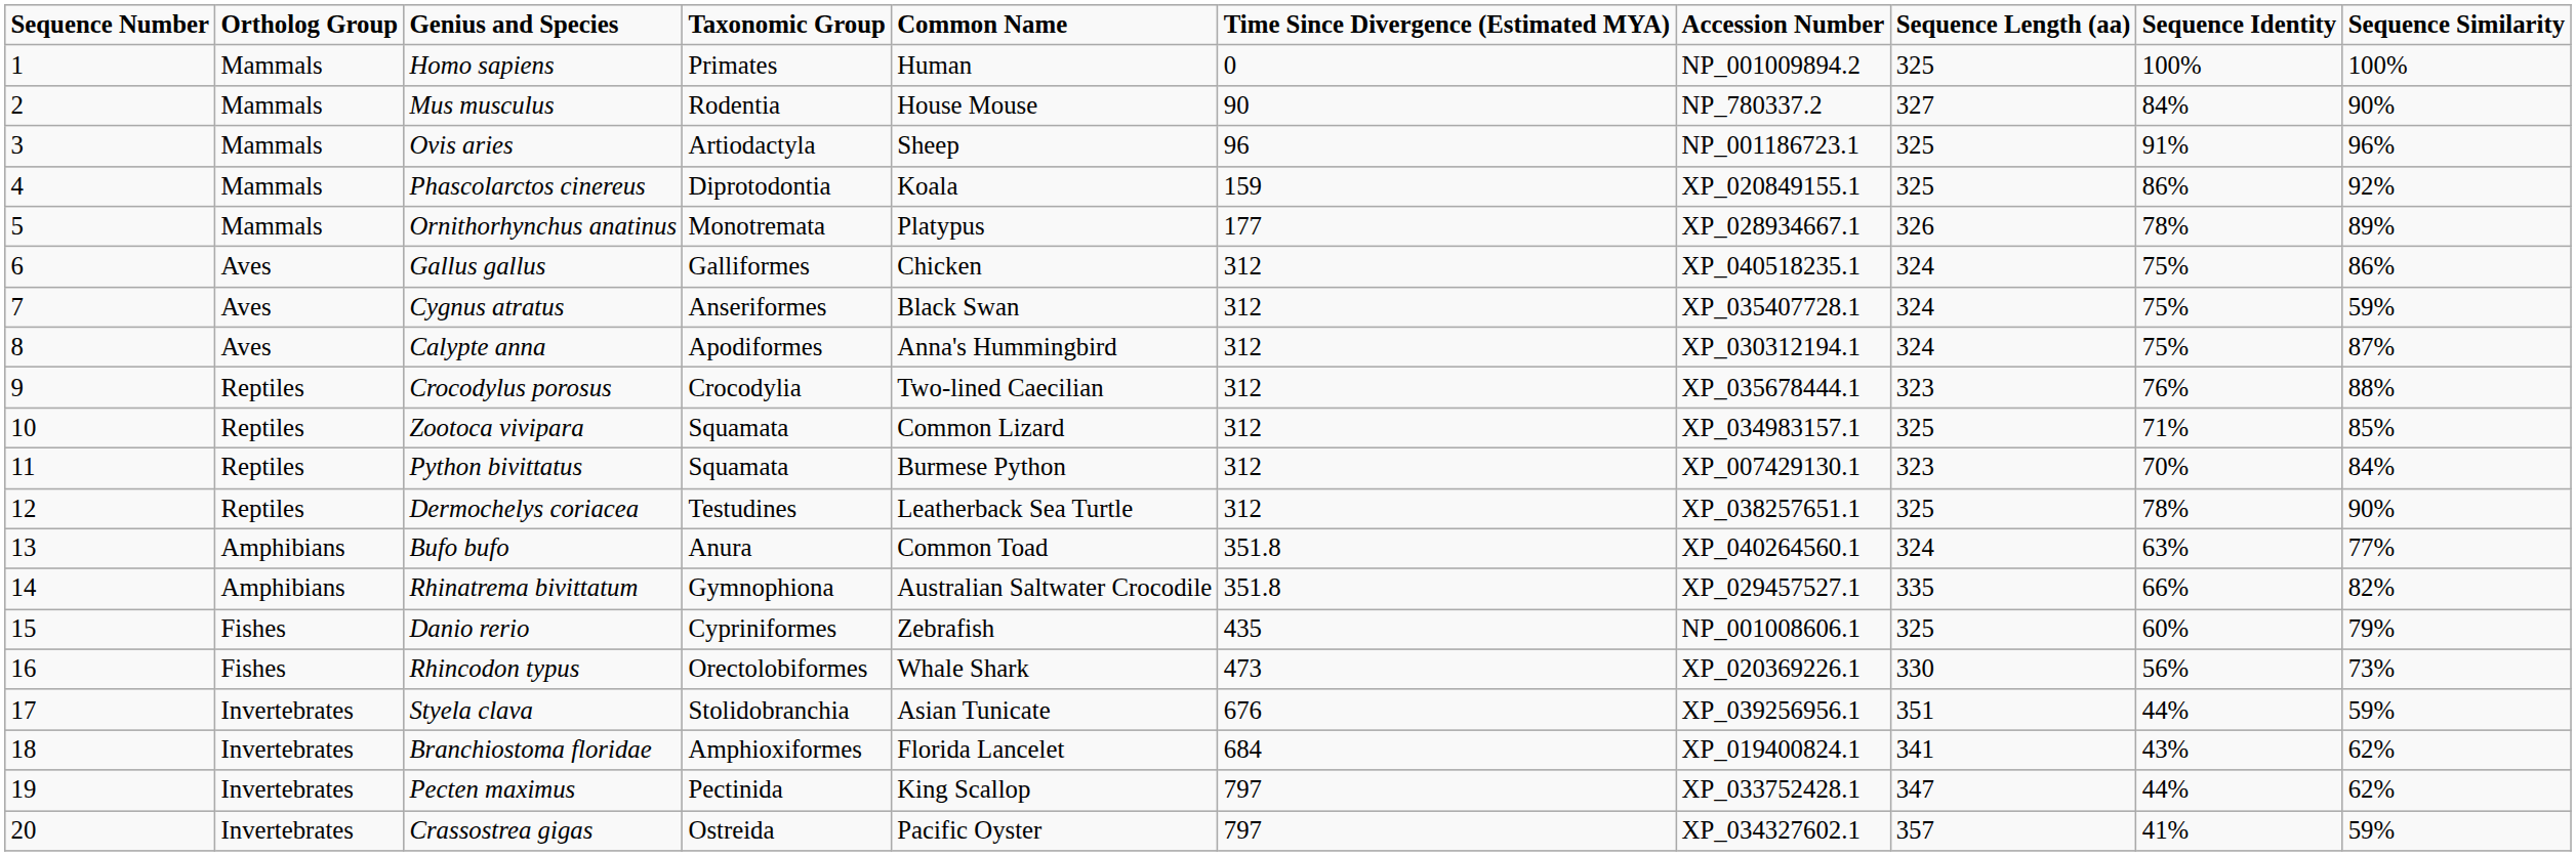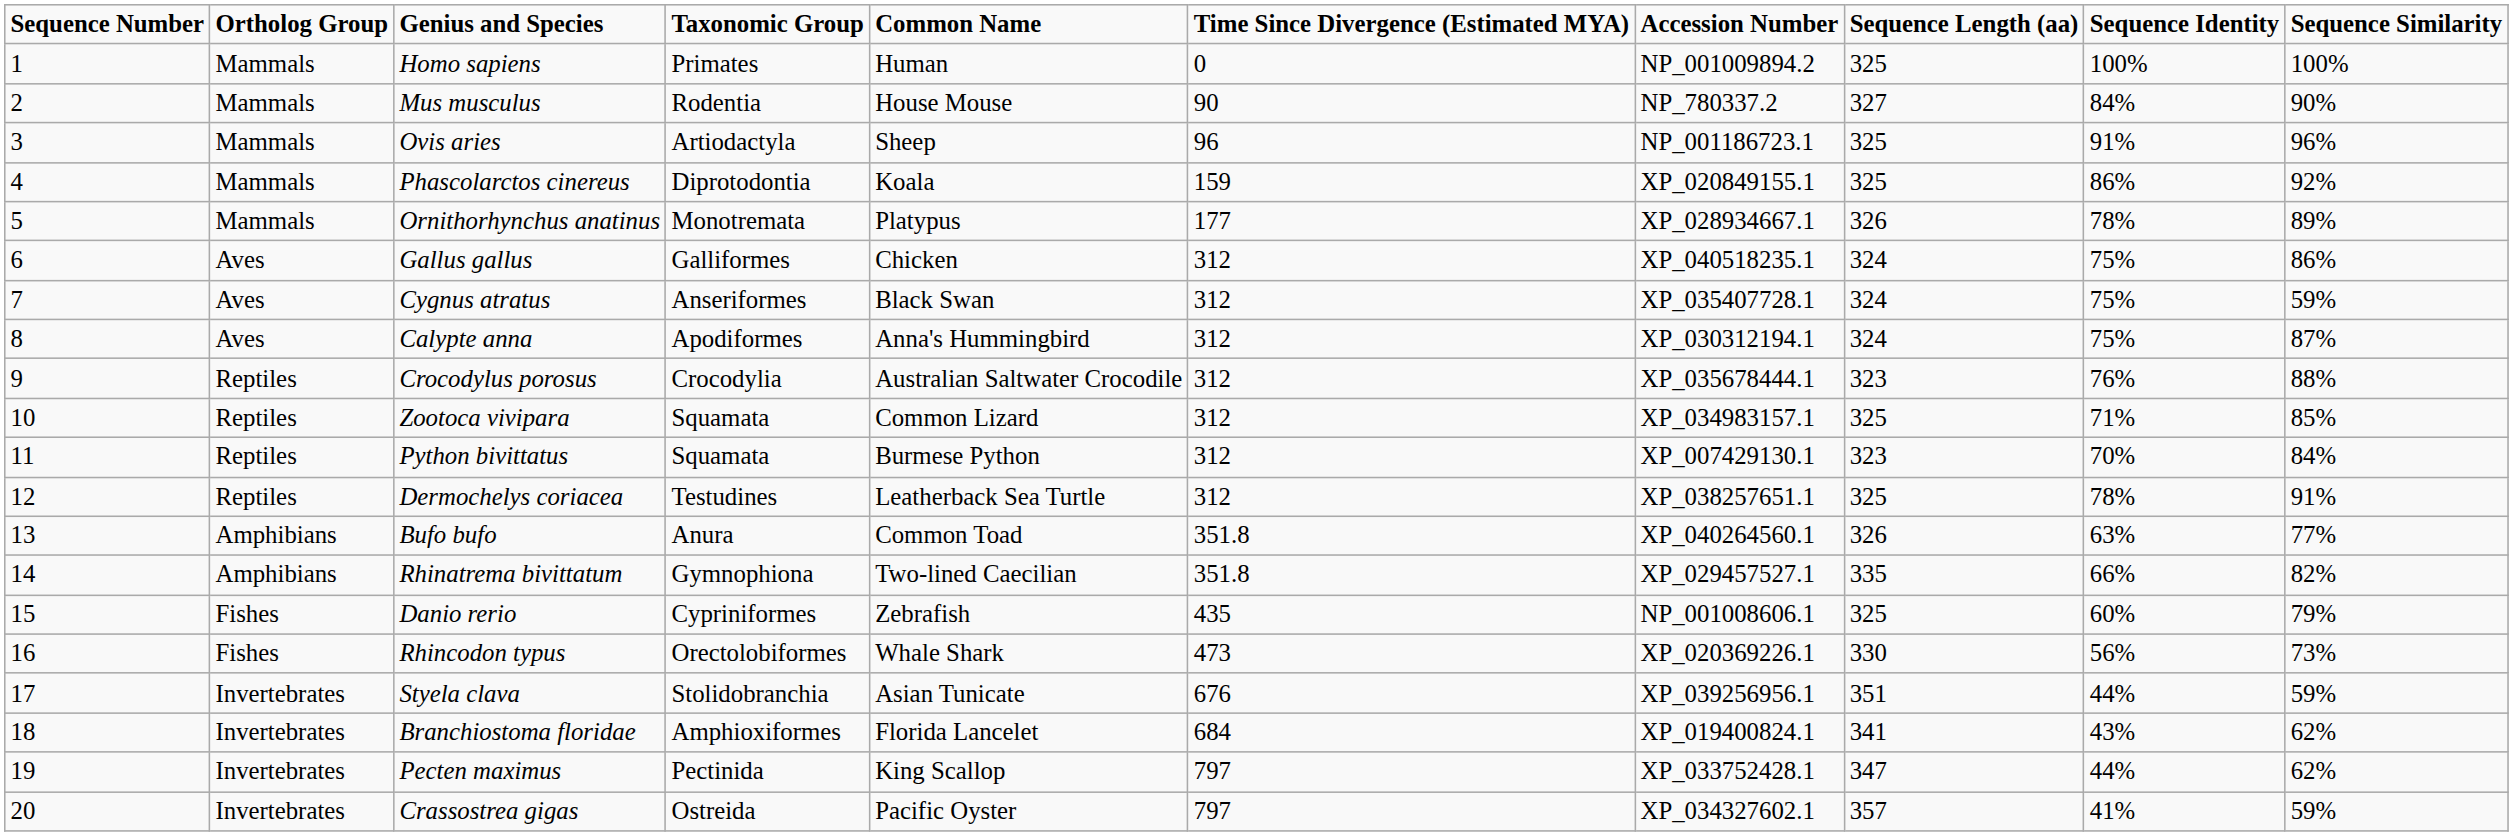 <table class="wikitable sortable mw-collapsible">
 <tr>
 <td><strong>Sequence Number</strong></td>
 <td><strong>Ortholog Group</strong></td>
 <td><strong>Genius and Species</strong></td>
 <td><strong>Taxonomic Group</strong></td>
 <td><strong>Common Name</strong></td>
 <td><strong>Time Since Divergence (Estimated MYA)</strong></td>
 <td><strong>Accession Number</strong></td>
 <td><strong>Sequence Length (aa)</strong></td>
 <td><strong>Sequence Identity</strong></td>
 <td><strong>Sequence Similarity</strong></td>
 </tr>
 <tr>
 <td>1</td>
 <td>Mammals</td>
 <td><em>Homo sapiens</em></td>
 <td>Primates</td>
 <td>Human</td>
 <td>0</td>
 <td>NP_001009894.2</td>
 <td>325</td>
 <td>100%</td>
 <td>100%</td>
 </tr>
 <tr>
 <td>2</td>
 <td>Mammals</td>
 <td><em>Mus musculus</em></td>
 <td>Rodentia</td>
 <td>House Mouse</td>
 <td>90</td>
 <td>NP_780337.2</td>
 <td>327</td>
 <td>84%</td>
 <td>90%</td>
 </tr>
 <tr>
 <td>3</td>
 <td>Mammals</td>
 <td><em>Ovis aries</em></td>
 <td>Artiodactyla</td>
 <td>Sheep</td>
 <td>96</td>
 <td>NP_001186723.1</td>
 <td>325</td>
 <td>91%</td>
 <td>96%</td>
 </tr>
 <tr>
 <td>4</td>
 <td>Mammals</td>
 <td><em>Phascolarctos cinereus</em></td>
 <td>Diprotodontia</td>
 <td>Koala</td>
 <td>159</td>
 <td>XP_020849155.1</td>
 <td>325</td>
 <td>86%</td>
 <td>92%</td>
 </tr>
 <tr>
 <td>5</td>
 <td>Mammals</td>
 <td><em>Ornithorhynchus anatinus</em></td>
 <td>Monotremata</td>
 <td>Platypus</td>
 <td>177</td>
 <td>XP_028934667.1</td>
 <td>326</td>
 <td>78%</td>
 <td>89%</td>
 </tr>
 <tr>
 <td>6</td>
 <td>Aves</td>
 <td><em>Gallus gallus</em></td>
 <td>Galliformes</td>
 <td>Chicken</td>
 <td>312</td>
 <td>XP_040518235.1</td>
 <td>324</td>
 <td>75%</td>
 <td>86%</td>
 </tr>
 <tr>
 <td>7</td>
 <td>Aves</td>
 <td><em>Cygnus atratus</em></td>
 <td>Anseriformes</td>
 <td>Black Swan</td>
 <td>312</td>
 <td>XP_035407728.1</td>
 <td>324</td>
 <td>75%</td>
 <td>59%</td>
 </tr>
 <tr>
 <td>8</td>
 <td>Aves</td>
 <td><em>Calypte anna</em></td>
 <td>Apodiformes</td>
 <td>Anna's Hummingbird</td>
 <td>312</td>
 <td>XP_030312194.1</td>
 <td>324</td>
 <td>75%</td>
 <td>87%</td>
 </tr>
 <tr>
 <td>9</td>
 <td>Reptiles</td>
 <td><em>Crocodylus porosus</em></td>
 <td>Crocodylia</td>
-<td>Two-lined Caecilian</td>
+<td>Australian Saltwater Crocodile</td>
 <td>312</td>
 <td>XP_035678444.1</td>
 <td>323</td>
 <td>76%</td>
 <td>88%</td>
 </tr>
 <tr>
 <td>10</td>
 <td>Reptiles</td>
 <td><em>Zootoca vivipara</em></td>
 <td>Squamata</td>
 <td>Common Lizard</td>
 <td>312</td>
 <td>XP_034983157.1</td>
 <td>325</td>
 <td>71%</td>
 <td>85%</td>
 </tr>
 <tr>
 <td>11</td>
 <td>Reptiles</td>
 <td><em>Python bivittatus</em></td>
 <td>Squamata</td>
 <td>Burmese Python</td>
 <td>312</td>
 <td>XP_007429130.1</td>
 <td>323</td>
 <td>70%</td>
 <td>84%</td>
 </tr>
 <tr>
 <td>12</td>
 <td>Reptiles</td>
 <td><em>Dermochelys coriacea</em></td>
 <td>Testudines</td>
 <td>Leatherback Sea Turtle</td>
 <td>312</td>
 <td>XP_038257651.1</td>
 <td>325</td>
 <td>78%</td>
-<td>90%</td>
+<td>91%</td>
 </tr>
 <tr>
 <td>13</td>
 <td>Amphibians</td>
 <td><em>Bufo bufo</em></td>
 <td>Anura</td>
 <td>Common Toad</td>
 <td>351.8</td>
 <td>XP_040264560.1</td>
-<td>324</td>
+<td>326</td>
 <td>63%</td>
 <td>77%</td>
 </tr>
 <tr>
 <td>14</td>
 <td>Amphibians</td>
 <td><em>Rhinatrema bivittatum</em></td>
 <td>Gymnophiona</td>
-<td>Australian Saltwater Crocodile</td>
+<td>Two-lined Caecilian</td>
 <td>351.8</td>
 <td>XP_029457527.1</td>
 <td>335</td>
 <td>66%</td>
 <td>82%</td>
 </tr>
 <tr>
 <td>15</td>
 <td>Fishes</td>
 <td><em>Danio rerio</em></td>
 <td>Cypriniformes</td>
 <td>Zebrafish</td>
 <td>435</td>
 <td>NP_001008606.1</td>
 <td>325</td>
 <td>60%</td>
 <td>79%</td>
 </tr>
 <tr>
 <td>16</td>
 <td>Fishes</td>
 <td><em>Rhincodon typus</em></td>
 <td>Orectolobiformes</td>
 <td>Whale Shark</td>
 <td>473</td>
 <td>XP_020369226.1</td>
 <td>330</td>
 <td>56%</td>
 <td>73%</td>
 </tr>
 <tr>
 <td>17</td>
 <td>Invertebrates</td>
 <td><em>Styela clava</em></td>
 <td>Stolidobranchia</td>
 <td>Asian Tunicate</td>
 <td>676</td>
 <td>XP_039256956.1</td>
 <td>351</td>
 <td>44%</td>
 <td>59%</td>
 </tr>
 <tr>
 <td>18</td>
 <td>Invertebrates</td>
 <td><em>Branchiostoma floridae</em></td>
 <td>Amphioxiformes</td>
 <td>Florida Lancelet</td>
 <td>684</td>
 <td>XP_019400824.1</td>
 <td>341</td>
 <td>43%</td>
 <td>62%</td>
 </tr>
 <tr>
 <td>19</td>
 <td>Invertebrates</td>
 <td><em>Pecten maximus</em></td>
 <td>Pectinida</td>
 <td>King Scallop</td>
 <td>797</td>
 <td>XP_033752428.1</td>
 <td>347</td>
 <td>44%</td>
 <td>62%</td>
 </tr>
 <tr>
 <td>20</td>
 <td>Invertebrates</td>
 <td><em>Crassostrea gigas</em></td>
 <td>Ostreida</td>
 <td>Pacific Oyster</td>
 <td>797</td>
 <td>XP_034327602.1</td>
 <td>357</td>
 <td>41%</td>
 <td>59%</td>
 </tr>
 </table>
